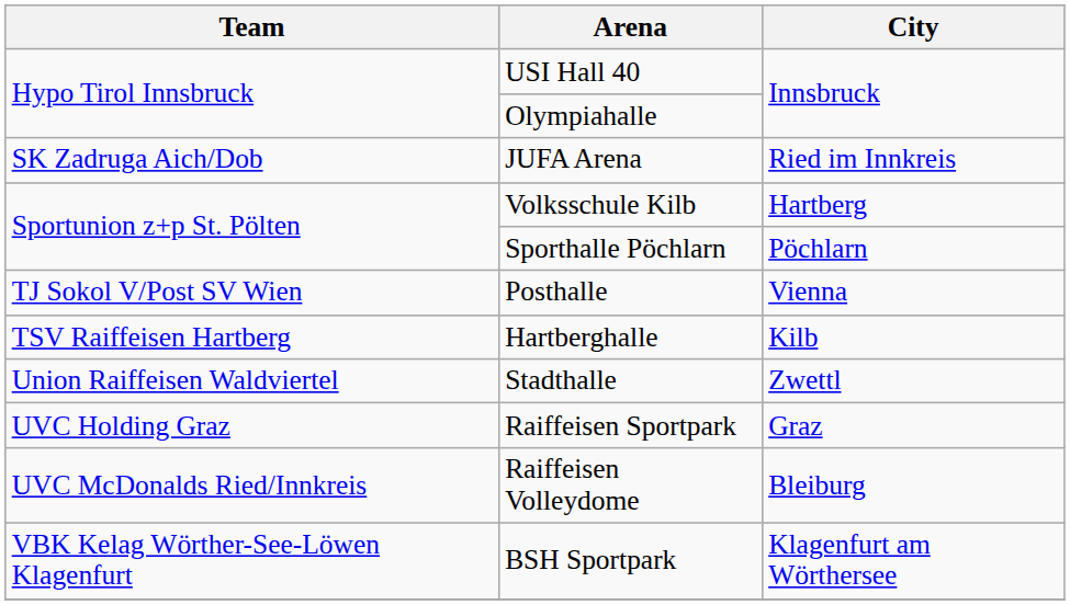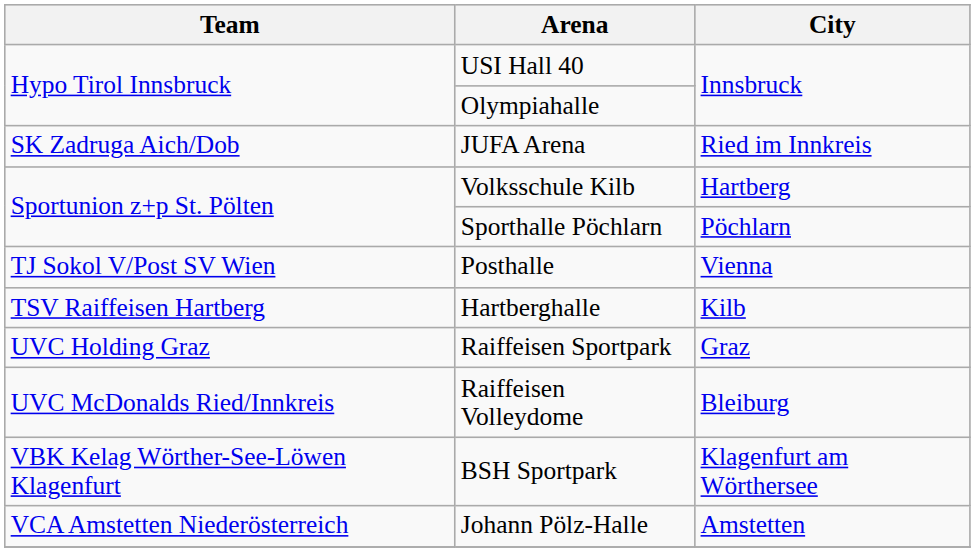 <table class="wikitable">
 <tr>
 <th>Team</th>
 <th>Arena</th>
 <th>City</th>
 </tr>
 <tr>
 <td rowspan="2"><a href='#'>Hypo Tirol Innsbruck</a></td>
 <td>USI Hall 40</td>
 <td rowspan="2"><a href='#'>Innsbruck</a></td>
 </tr>
 <tr>
 <td>Olympiahalle</td>
 </tr>
 <tr>
 <td><a href='#'>SK Zadruga Aich/Dob</a></td>
 <td>JUFA Arena</td>
 <td><a href='#'>Ried im Innkreis</a></td>
 </tr>
 <tr>
 <td rowspan="2"><a href='#'>Sportunion z+p St. Pölten</a></td>
 <td>Volksschule Kilb</td>
 <td><a href='#'>Hartberg</a></td>
 </tr>
 <tr>
 <td>Sporthalle Pöchlarn</td>
 <td><a href='#'>Pöchlarn</a></td>
 </tr>
 <tr>
 <td><a href='#'>TJ Sokol V/Post SV Wien</a></td>
 <td>Posthalle</td>
 <td><a href='#'>Vienna</a></td>
 </tr>
 <tr>
 <td><a href='#'>TSV Raiffeisen Hartberg</a></td>
 <td>Hartberghalle</td>
 <td><a href='#'>Kilb</a></td>
 </tr>
 <tr>
-<td><a href='#'>Union Raiffeisen Waldviertel</a></td>
-<td>Stadthalle</td>
-<td><a href='#'>Zwettl</a></td>
-</tr>
-<tr>
 <td><a href='#'>UVC Holding Graz</a></td>
 <td>Raiffeisen Sportpark</td>
 <td><a href='#'>Graz</a></td>
 </tr>
 <tr>
 <td><a href='#'>UVC McDonalds Ried/Innkreis</a></td>
 <td>Raiffeisen Volleydome</td>
 <td><a href='#'>Bleiburg</a></td>
 </tr>
 <tr>
 <td><a href='#'>VBK Kelag Wörther-See-Löwen Klagenfurt</a></td>
 <td>BSH Sportpark</td>
 <td><a href='#'>Klagenfurt am Wörthersee</a></td>
 </tr>
 <tr>
+<td><a href='#'>VCA Amstetten Niederösterreich</a></td>
+<td>Johann Pölz-Halle</td>
+<td><a href='#'>Amstetten</a></td>
+</tr>
+<tr>
 </tr>
 </table>
